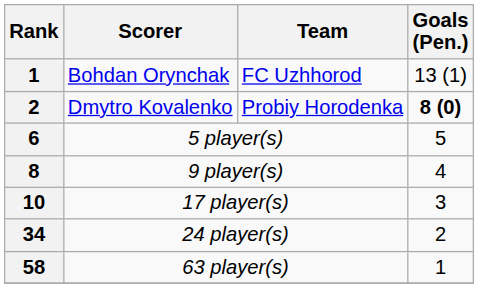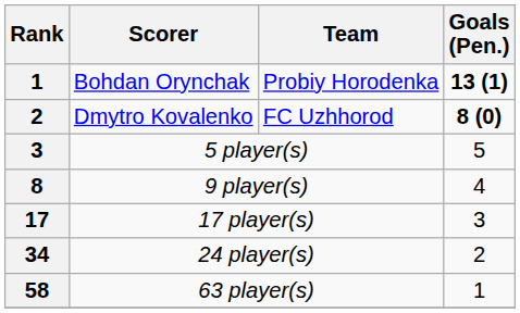 <table class="wikitable">
 <tr>
 <th>Rank</th>
 <th>Scorer</th>
 <th>Team</th>
 <th>Goals<br>(Pen.)</th>
 </tr>
 <tr>
 <th align=center rowspan=1>1</th>
 <td><a href='#'>Bohdan Orynchak</a></td>
-<td><a href='#'>FC Uzhhorod</a></td>
-<td align=center>13 (1)</td>
+<td><a href='#'>Probiy Horodenka</a></td>
+<td align=center><strong>13 (1)</strong></td>
 </tr>
 <tr>
 <th align=center rowspan=1>2</th>
 <td><a href='#'>Dmytro Kovalenko</a></td>
-<td><a href='#'>Probiy Horodenka</a></td>
+<td><a href='#'>FC Uzhhorod</a></td>
 <td align=center><strong>8 (0)</strong></td>
 </tr>
 <tr>
-<th align=center rowspan=1>6</th>
+<th align=center rowspan=1>3</th>
 <td colspan=2 align=center><em>5 player(s)</em></td>
 <td align=center>5</td>
 </tr>
 <tr>
 <th align=center rowspan=1>8</th>
 <td colspan=2 align=center><em>9 player(s)</em></td>
 <td align=center>4</td>
 </tr>
 <tr>
-<th align=center rowspan=1>10</th>
+<th align=center rowspan=1>17</th>
 <td colspan=2 align=center><em>17 player(s)</em></td>
 <td align=center>3</td>
 </tr>
 <tr>
 <th align=center rowspan=1>34</th>
 <td colspan=2 align=center><em>24 player(s)</em></td>
 <td align=center>2</td>
 </tr>
 <tr>
 <th align=center rowspan=1>58</th>
 <td colspan=2 align=center><em>63 player(s)</em></td>
 <td align=center>1</td>
 </tr>
 <tr>
 </tr>
 </table>
